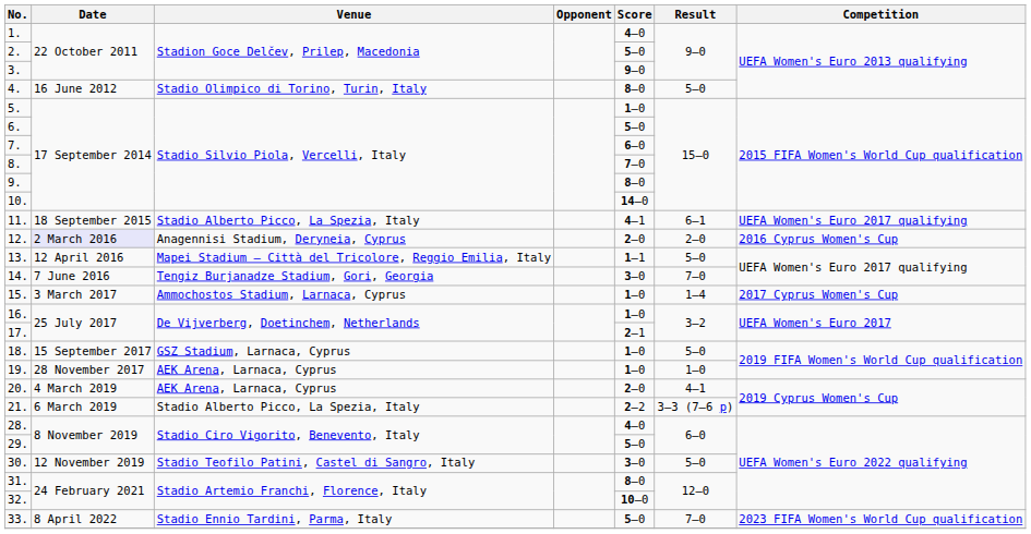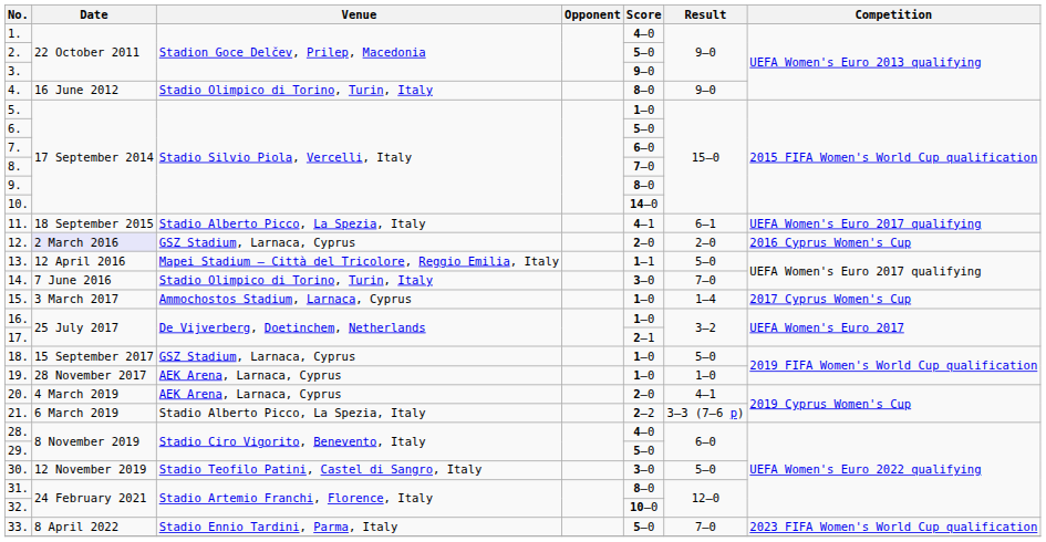 <table class="wikitable">
 <tr>
 <th>No.</th>
 <th>Date</th>
 <th>Venue</th>
 <th>Opponent</th>
 <th>Score</th>
 <th>Result</th>
 <th>Competition</th>
 </tr>
 <tr>
 <td>1.</td>
 <td rowspan=3>22 October 2011</td>
 <td rowspan=3><a href='#'>Stadion Goce Delčev</a>, <a href='#'>Prilep</a>, <a href='#'>Macedonia</a></td>
 <td rowspan=3></td>
 <td align=center><strong>4</strong>–0</td>
 <td rowspan=3 align=center>9–0</td>
 <td rowspan=4><a href='#'>UEFA Women's Euro 2013 qualifying</a></td>
 </tr>
 <tr>
 <td>2.</td>
 <td align=center><strong>5</strong>–0</td>
 </tr>
 <tr>
 <td>3.</td>
 <td align=center><strong>9</strong>–0</td>
 </tr>
 <tr>
 <td>4.</td>
 <td>16 June 2012</td>
 <td><a href='#'>Stadio Olimpico di Torino</a>, <a href='#'>Turin</a>, <a href='#'>Italy</a></td>
 <td></td>
 <td align=center><strong>8</strong>–0</td>
-<td align=center>5–0</td>
+<td align=center>9–0</td>
 </tr>
 <tr>
 <td>5.</td>
 <td rowspan=6>17 September 2014</td>
 <td rowspan=6><a href='#'>Stadio Silvio Piola</a>, <a href='#'>Vercelli</a>, Italy</td>
 <td rowspan=6></td>
 <td align=center><strong>1</strong>–0</td>
 <td rowspan=6 align=center>15–0</td>
 <td rowspan=6><a href='#'>2015 FIFA Women's World Cup qualification</a></td>
 </tr>
 <tr>
 <td>6.</td>
 <td align=center><strong>5</strong>–0</td>
 </tr>
 <tr>
 <td>7.</td>
 <td align=center><strong>6</strong>–0</td>
 </tr>
 <tr>
 <td>8.</td>
 <td align=center><strong>7</strong>–0</td>
 </tr>
 <tr>
 <td>9.</td>
 <td align=center><strong>8</strong>–0</td>
 </tr>
 <tr>
 <td>10.</td>
 <td align=center><strong>14</strong>–0</td>
 </tr>
 <tr>
 <td>11.</td>
 <td>18 September 2015</td>
 <td><a href='#'>Stadio Alberto Picco</a>, <a href='#'>La Spezia</a>, Italy</td>
 <td></td>
 <td align=center><strong>4</strong>–1</td>
 <td align=center>6–1</td>
 <td><a href='#'>UEFA Women's Euro 2017 qualifying</a></td>
 </tr>
 <tr>
 <td>12.</td>
 <td style="background: lavender;">2 March 2016</td>
-<td>Anagennisi Stadium, <a href='#'>Deryneia</a>, <a href='#'>Cyprus</a></td>
+<td><a href='#'>GSZ Stadium</a>, Larnaca, Cyprus</td>
 <td></td>
 <td align=center><strong>2</strong>–0</td>
 <td align=center>2–0</td>
 <td><a href='#'>2016 Cyprus Women's Cup</a></td>
 </tr>
 <tr>
 <td>13.</td>
 <td>12 April 2016</td>
 <td><a href='#'>Mapei Stadium – Città del Tricolore</a>, <a href='#'>Reggio Emilia</a>, Italy</td>
 <td></td>
 <td align=center><strong>1</strong>–1</td>
 <td align=center>5–0</td>
 <td rowspan=2>UEFA Women's Euro 2017 qualifying</td>
 </tr>
 <tr>
 <td>14.</td>
 <td>7 June 2016</td>
-<td><a href='#'>Tengiz Burjanadze Stadium</a>, <a href='#'>Gori</a>, <a href='#'>Georgia</a></td>
+<td><a href='#'>Stadio Olimpico di Torino</a>, <a href='#'>Turin</a>, <a href='#'>Italy</a></td>
 <td></td>
 <td align=center><strong>3</strong>–0</td>
 <td align=center>7–0</td>
 </tr>
 <tr>
 <td>15.</td>
 <td>3 March 2017</td>
 <td><a href='#'>Ammochostos Stadium</a>, <a href='#'>Larnaca</a>, Cyprus</td>
 <td></td>
 <td align=center><strong>1</strong>–0</td>
 <td align=center>1–4</td>
 <td><a href='#'>2017 Cyprus Women's Cup</a></td>
 </tr>
 <tr>
 <td>16.</td>
 <td rowspan=2>25 July 2017</td>
 <td rowspan=2><a href='#'>De Vijverberg</a>, <a href='#'>Doetinchem</a>, <a href='#'>Netherlands</a></td>
 <td rowspan=2></td>
 <td align=center><strong>1</strong>–0</td>
 <td rowspan=2 align=center>3–2</td>
 <td rowspan=2><a href='#'>UEFA Women's Euro 2017</a></td>
 </tr>
 <tr>
 <td>17.</td>
 <td align=center><strong>2</strong>–1</td>
 </tr>
 <tr>
 <td>18.</td>
 <td>15 September 2017</td>
 <td><a href='#'>GSZ Stadium</a>, Larnaca, Cyprus</td>
 <td></td>
 <td align=center><strong>1</strong>–0</td>
 <td align=center>5–0</td>
 <td rowspan=2><a href='#'>2019 FIFA Women's World Cup qualification</a></td>
 </tr>
 <tr>
 <td>19.</td>
 <td>28 November 2017</td>
 <td><a href='#'>AEK Arena</a>, Larnaca, Cyprus</td>
 <td></td>
 <td align=center><strong>1</strong>–0</td>
 <td align=center>1–0</td>
 </tr>
 <tr>
 <td>20.</td>
 <td>4 March 2019</td>
 <td><a href='#'>AEK Arena</a>, Larnaca, Cyprus</td>
 <td></td>
 <td align=center><strong>2</strong>–0</td>
 <td align=center>4–1</td>
 <td rowspan=2><a href='#'>2019 Cyprus Women's Cup</a></td>
 </tr>
 <tr>
 <td>21.</td>
 <td>6 March 2019</td>
 <td>Stadio Alberto Picco, La Spezia, Italy</td>
 <td></td>
 <td align=center><strong>2</strong>–2</td>
 <td align=center>3–3  (7–6 <a href='#'>p</a>)</td>
 </tr>
 <tr>
 <td>28.</td>
 <td rowspan=2>8 November 2019</td>
 <td rowspan=2><a href='#'>Stadio Ciro Vigorito</a>, <a href='#'>Benevento</a>, Italy</td>
 <td rowspan=2></td>
 <td align=center><strong>4</strong>–0</td>
 <td rowspan=2 align=center>6–0</td>
 <td rowspan=5><a href='#'>UEFA Women's Euro 2022 qualifying</a></td>
 </tr>
 <tr>
 <td>29.</td>
 <td align=center><strong>5</strong>–0</td>
 </tr>
 <tr>
 <td>30.</td>
 <td>12 November 2019</td>
 <td><a href='#'>Stadio Teofilo Patini</a>, <a href='#'>Castel di Sangro</a>, Italy</td>
 <td></td>
 <td align=center><strong>3</strong>–0</td>
 <td align=center>5–0</td>
 </tr>
 <tr>
 <td>31.</td>
 <td rowspan=2>24 February 2021</td>
 <td rowspan=2><a href='#'>Stadio Artemio Franchi</a>, <a href='#'>Florence</a>, Italy</td>
 <td rowspan=2></td>
 <td align=center><strong>8</strong>–0</td>
 <td rowspan=2 align=center>12–0</td>
 </tr>
 <tr>
 <td>32.</td>
 <td align=center><strong>10</strong>–0</td>
 </tr>
 <tr>
 <td>33.</td>
 <td>8 April 2022</td>
 <td><a href='#'>Stadio Ennio Tardini</a>, <a href='#'>Parma</a>, Italy</td>
 <td></td>
 <td align=center><strong>5</strong>–0</td>
 <td align=center>7–0</td>
 <td><a href='#'>2023 FIFA Women's World Cup qualification</a></td>
 </tr>
 <tr>
 </tr>
 </table>
